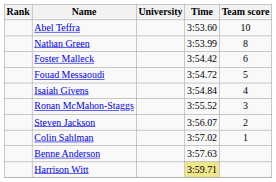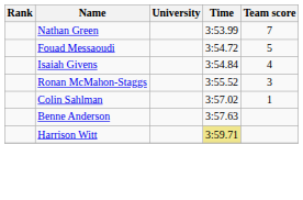 <table class="wikitable sortable" style="text-align:center">
 <tr>
 <th>Rank</th>
 <th>Name</th>
 <th>University</th>
 <th>Time</th>
 <th>Team score</th>
 </tr>
 <tr>
 <td></td>
-<td align=left> <a href='#'>Abel Teffra</a></td>
-<td></td>
-<td>3:53.60</td>
-<td>10 </td>
-</tr>
-<tr>
-<td></td>
 <td align=left> <a href='#'>Nathan Green</a></td>
 <td></td>
 <td>3:53.99</td>
-<td>8</td>
-</tr>
-<tr>
-<td></td>
-<td align=left> <a href='#'>Foster Malleck</a></td>
-<td></td>
-<td>3:54.42</td>
-<td>6</td>
+<td>7</td>
 </tr>
 <tr>
 <td></td>
 <td align=left> <a href='#'>Fouad Messaoudi</a></td>
 <td></td>
 <td>3:54.72</td>
 <td>5</td>
 </tr>
 <tr>
 <td></td>
 <td align=left> <a href='#'>Isaiah Givens</a></td>
 <td></td>
 <td>3:54.84</td>
 <td>4 </td>
 </tr>
 <tr>
 <td></td>
 <td align=left> <a href='#'>Ronan McMahon-Staggs</a></td>
 <td></td>
 <td>3:55.52</td>
 <td>3</td>
-</tr>
-<tr>
-<td></td>
-<td align=left> <a href='#'> Steven Jackson</a></td>
-<td></td>
-<td>3:56.07</td>
-<td>2</td>
 </tr>
 <tr>
 <td></td>
 <td align=left> <a href='#'>Colin Sahlman</a></td>
 <td></td>
 <td>3:57.02</td>
 <td>1</td>
 </tr>
 <tr>
 <td></td>
 <td align=left> <a href='#'>Benne Anderson</a></td>
 <td></td>
 <td>3:57.63</td>
 <td></td>
 </tr>
 <tr>
 <td></td>
 <td align=left> <a href='#'>Harrison Witt</a></td>
 <td></td>
 <td style="background: khaki;">3:59.71</td>
 <td></td>
 </tr>
 <tr>
 </tr>
 </table>
